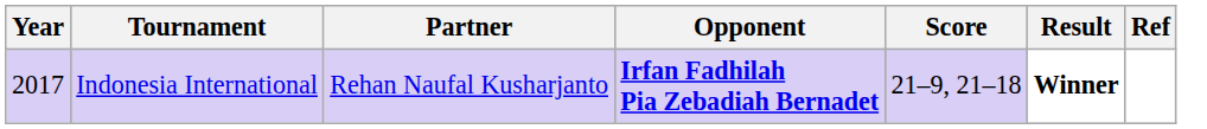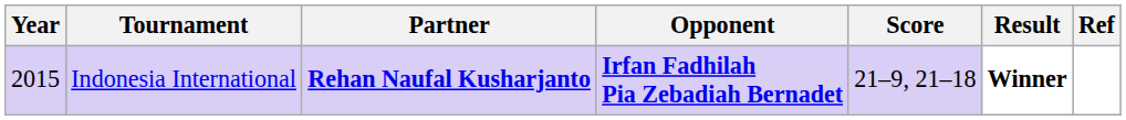 <table class="sortable wikitable" style="font-size: 90%;">
 <tr>
 <th>Year</th>
 <th>Tournament</th>
 <th>Partner</th>
 <th>Opponent</th>
 <th>Score</th>
 <th>Result</th>
 <th>Ref</th>
 </tr>
 <tr style="background:#D8CEF6">
-<td align="center">2017</td>
+<td align="center">2015</td>
 <td align="left"><a href='#'>Indonesia International</a></td>
-<td align="left"> <a href='#'>Rehan Naufal Kusharjanto</a></td>
+<td align="left"><strong> <a href='#'>Rehan Naufal Kusharjanto</a></strong></td>
 <td align="left"><strong> <a href='#'>Irfan Fadhilah</a><br> <a href='#'>Pia Zebadiah Bernadet</a></strong></td>
 <td align="left">21–9, 21–18</td>
 <td style="text-align:left; background:white"> <strong>Winner</strong></td>
 <td style="text-align:center; background:white"></td>
 </tr>
 </table>
